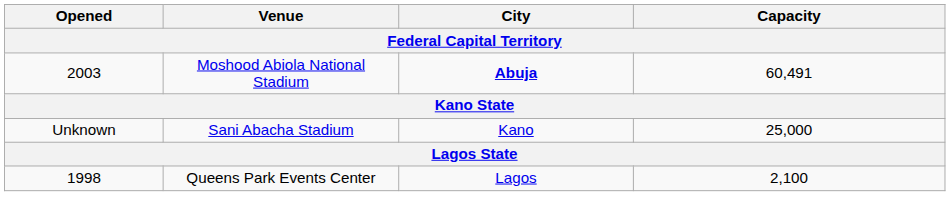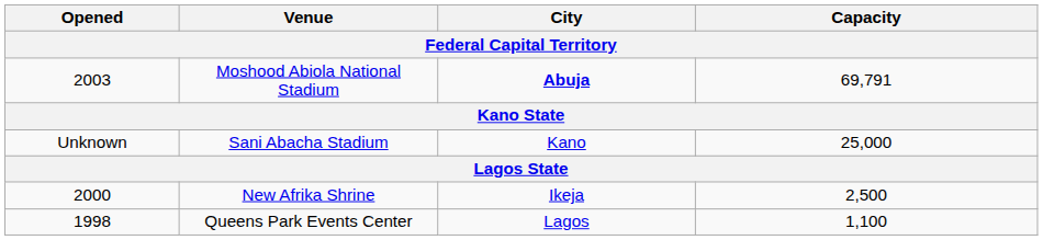 <table class="sortable wikitable" style="text-align:center;">
 <tr>
 <th scope="col" style="width:10em;">Opened</th>
 <th scope="col" style="width:15em;">Venue</th>
 <th scope="col" style="width:15em;">City</th>
 <th scope="col" style="width:20em;">Capacity</th>
 </tr>
 <tr>
 <th colspan="4"><a href='#'>Federal Capital Territory</a></th>
 </tr>
 <tr>
 <td>2003</td>
 <td><a href='#'>Moshood Abiola National Stadium</a></td>
 <td><strong><a href='#'>Abuja</a></strong></td>
-<td>60,491</td>
+<td>69,791</td>
 </tr>
 <tr>
 <th colspan="4"><a href='#'>Kano State</a></th>
 </tr>
 <tr>
 <td>Unknown</td>
 <td><a href='#'>Sani Abacha Stadium</a></td>
 <td><a href='#'>Kano</a></td>
 <td>25,000</td>
 </tr>
 <tr>
 <th colspan="4"><a href='#'>Lagos State</a></th>
 </tr>
 <tr>
+<td>2000</td>
+<td><a href='#'>New Afrika Shrine</a></td>
+<td><a href='#'>Ikeja</a></td>
+<td>2,500</td>
+</tr>
+<tr>
 <td>1998</td>
 <td>Queens Park Events Center</td>
 <td><a href='#'>Lagos</a></td>
-<td>2,100</td>
+<td>1,100</td>
 </tr>
 </table>
